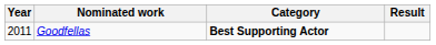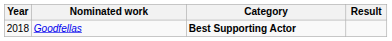 <table class="wikitable sortable">
 <tr>
 <th scope="col" style="width:1em;">Year</th>
 <th scope="col" style="width:39em;">Nominated work</th>
 <th scope="col" style="width:40em;">Category</th>
 <th scope="col" style="width:5em;">Result</th>
 </tr>
 <tr>
-<td>2011</td>
+<td>2018</td>
 <td><em><a href='#'>Goodfellas</a></em></td>
 <td><strong>Best Supporting Actor</strong></td>
 <td></td>
 </tr>
 </table>
